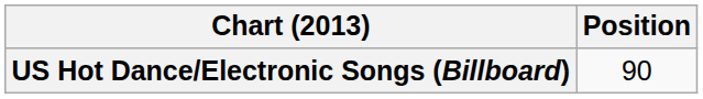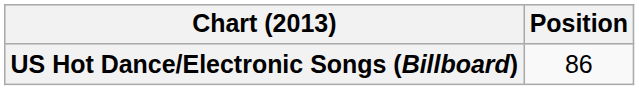 <table class="wikitable plainrowheaders">
 <tr>
 <th>Chart (2013)</th>
 <th>Position</th>
 </tr>
 <tr>
 <th scope="row">US Hot Dance/Electronic Songs (<em>Billboard</em>)</th>
-<td style="text-align:center">90</td>
+<td style="text-align:center">86</td>
 </tr>
 </table>
